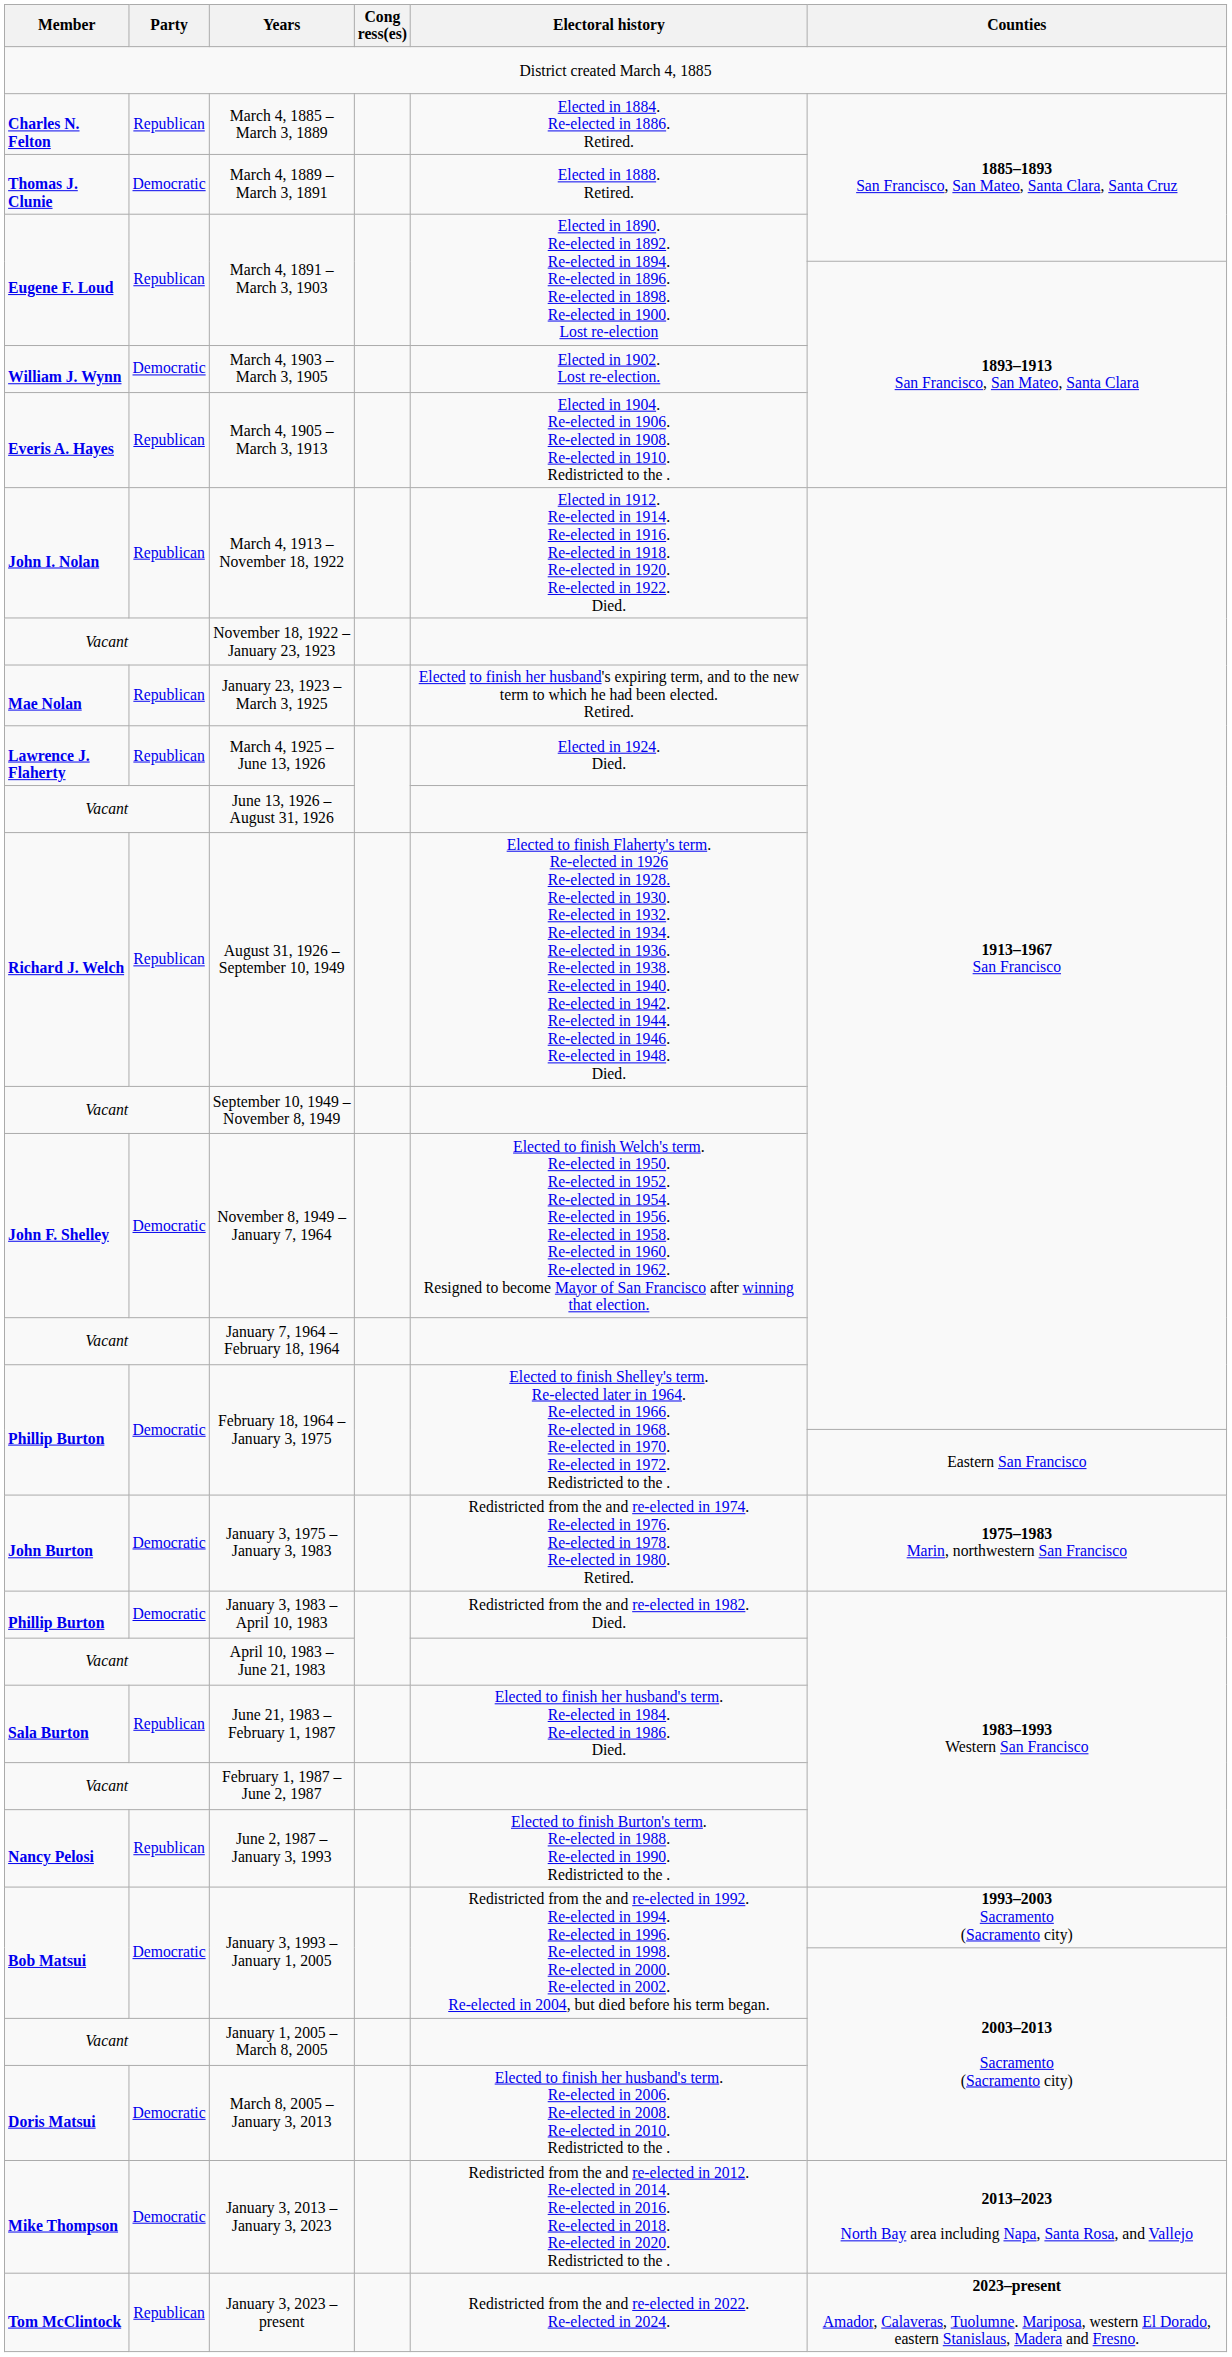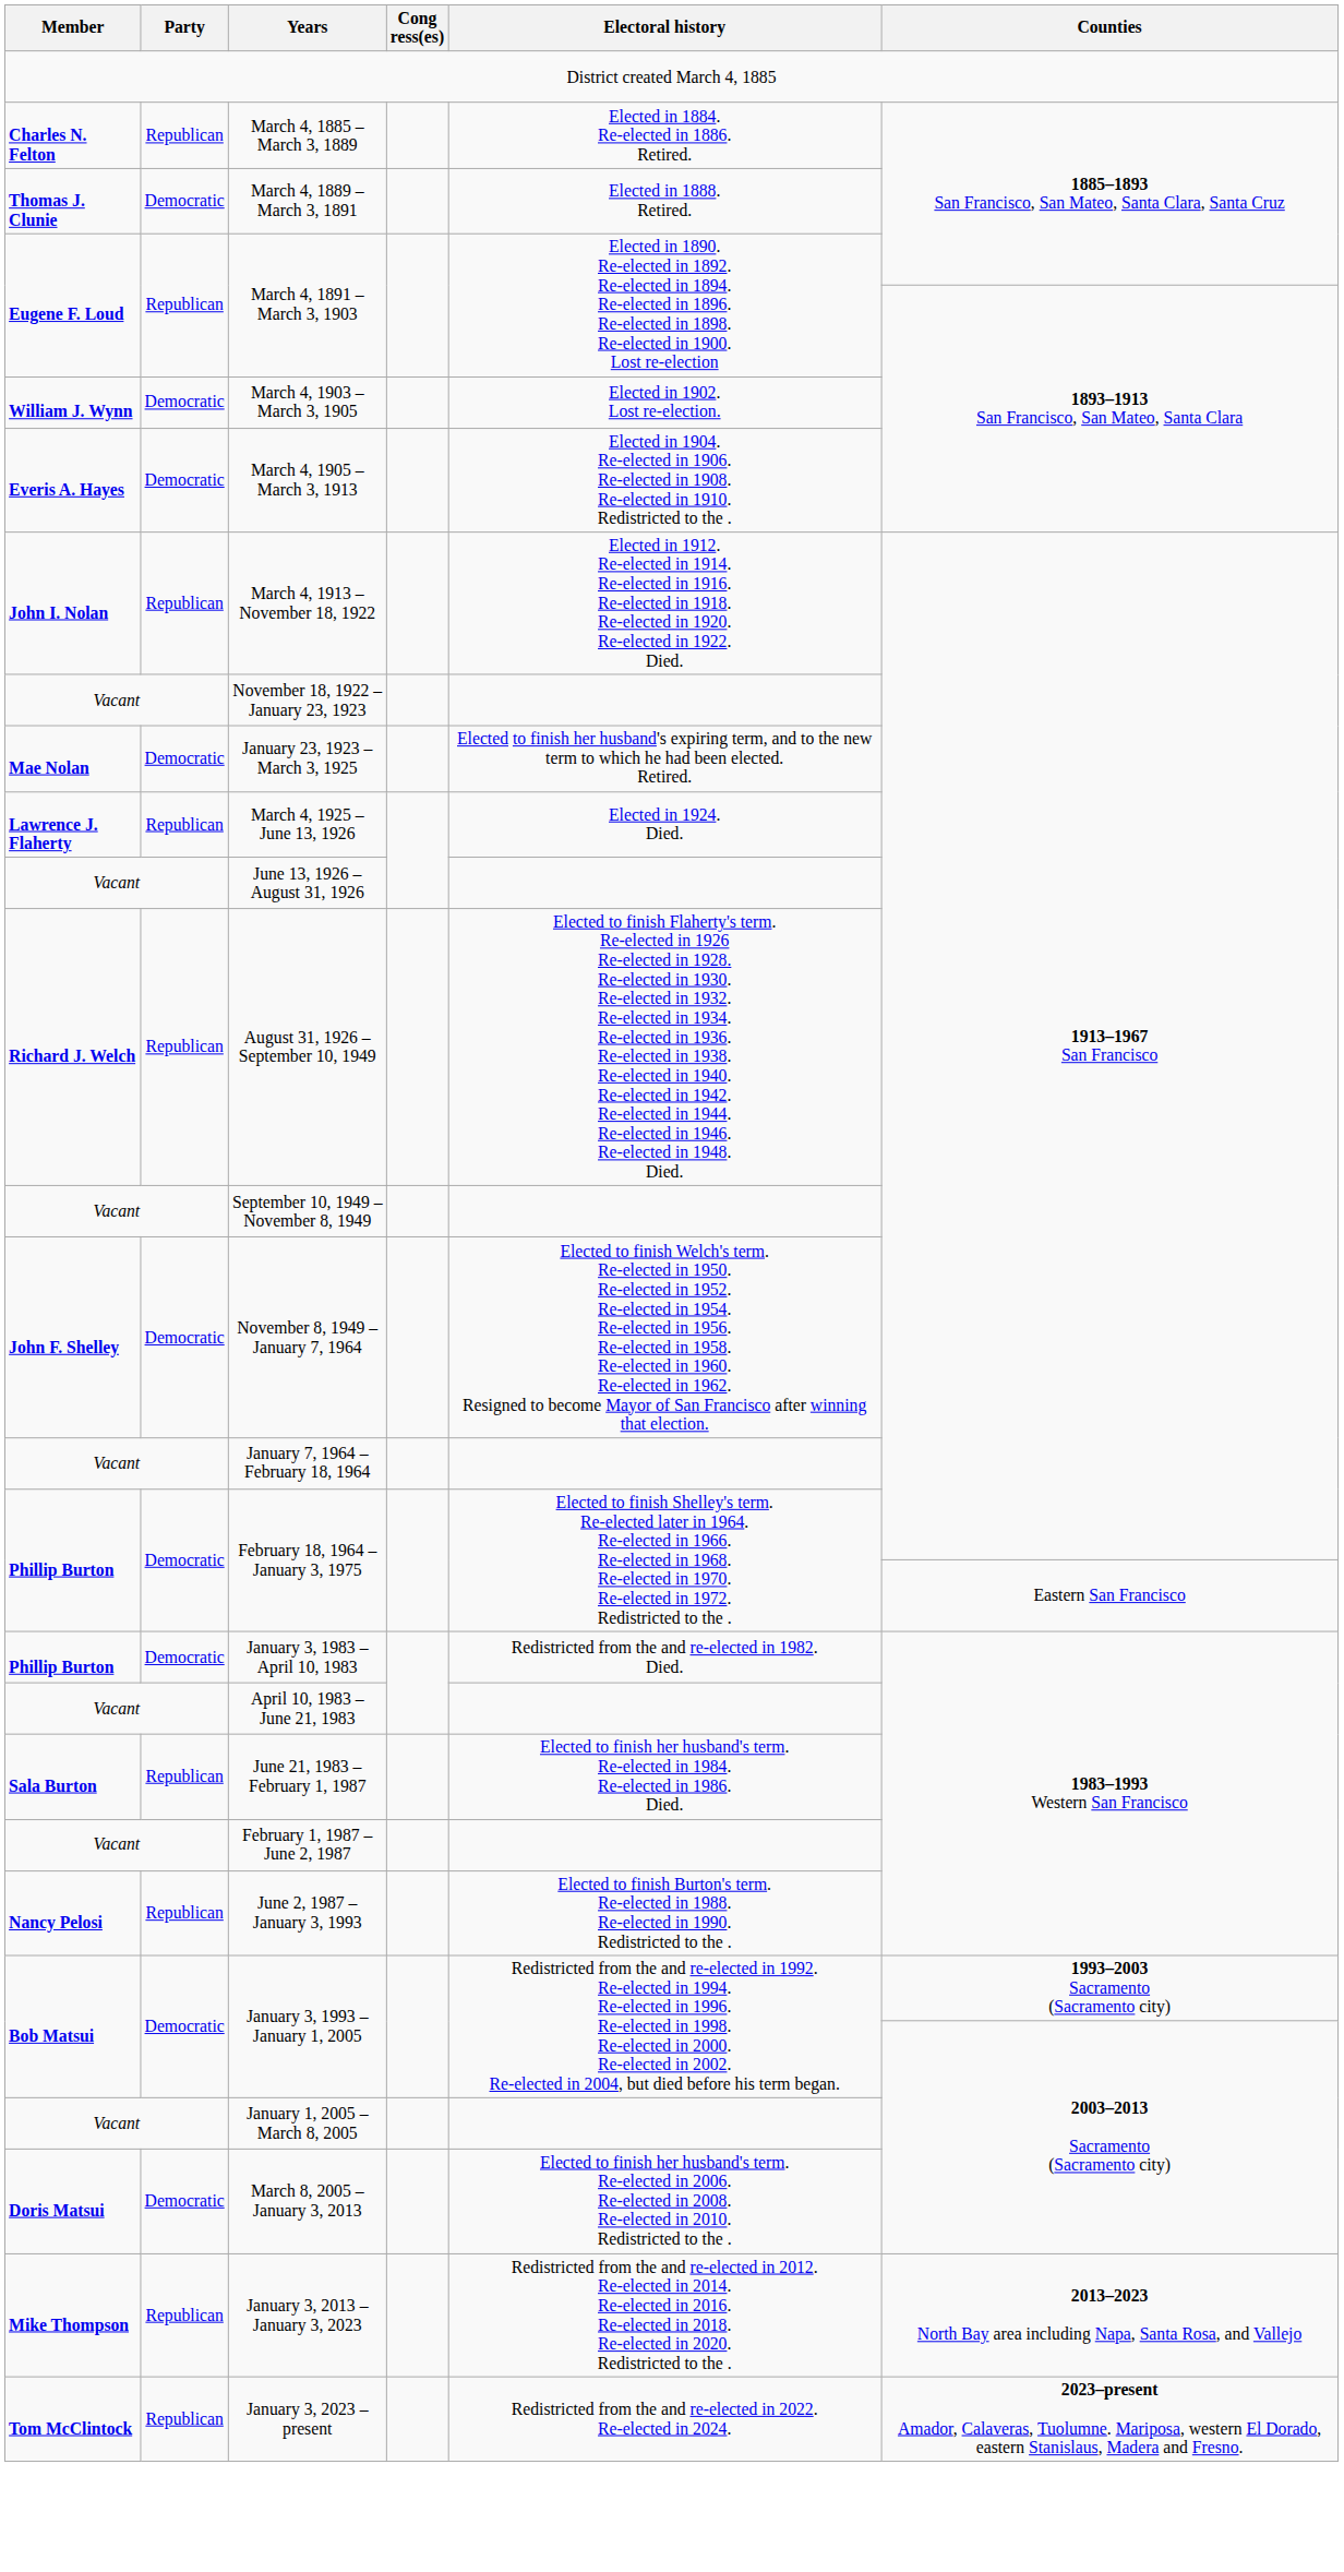 <table class=wikitable style="text-align:center">
 <tr>
 <th>Member</th>
 <th>Party</th>
 <th>Years</th>
 <th>Cong<br>ress(es)</th>
 <th>Electoral history</th>
 <th>Counties</th>
 </tr>
 <tr style="height:3em">
 <td colspan=6>District created March 4, 1885</td>
 </tr>
 <tr style="height:3em">
 <td align=left><br><strong><a href='#'>Charles N. Felton</a></strong><br></td>
 <td><a href='#'>Republican</a></td>
 <td nowrap>March 4, 1885 –<br>March 3, 1889</td>
 <td></td>
 <td><a href='#'>Elected in 1884</a>.<br><a href='#'>Re-elected in 1886</a>.<br>Retired.</td>
 <td rowspan=3><strong>1885–1893</strong><br><a href='#'>San Francisco</a>, <a href='#'>San Mateo</a>, <a href='#'>Santa Clara</a>, <a href='#'>Santa Cruz</a></td>
 </tr>
 <tr style="height:3em">
 <td align=left><br><strong><a href='#'>Thomas J. Clunie</a></strong><br></td>
 <td><a href='#'>Democratic</a></td>
 <td nowrap>March 4, 1889 –<br>March 3, 1891</td>
 <td></td>
 <td><a href='#'>Elected in 1888</a>.<br>Retired.</td>
 </tr>
 <tr style="height:3em">
 <td rowspan=2 align=left><br><strong><a href='#'>Eugene F. Loud</a></strong><br></td>
 <td rowspan=2 ><a href='#'>Republican</a></td>
 <td rowspan=2 nowrap>March 4, 1891 –<br>March 3, 1903</td>
 <td rowspan=2></td>
 <td rowspan=2><a href='#'>Elected in 1890</a>.<br><a href='#'>Re-elected in 1892</a>.<br><a href='#'>Re-elected in 1894</a>.<br><a href='#'>Re-elected in 1896</a>.<br><a href='#'>Re-elected in 1898</a>.<br><a href='#'>Re-elected in 1900</a>.<br><a href='#'>Lost re-election</a></td>
 </tr>
 <tr style="height:3em">
 <td rowspan=3><strong>1893–1913</strong><br><a href='#'>San Francisco</a>, <a href='#'>San Mateo</a>, <a href='#'>Santa Clara</a></td>
 </tr>
 <tr style="height:3em">
 <td align=left><br><strong><a href='#'>William J. Wynn</a></strong><br></td>
 <td><a href='#'>Democratic</a></td>
 <td nowrap>March 4, 1903 –<br>March 3, 1905</td>
 <td></td>
 <td><a href='#'>Elected in 1902</a>.<br><a href='#'>Lost re-election.</a></td>
 </tr>
 <tr style="height:3em">
 <td align=left><br><strong><a href='#'>Everis A. Hayes</a></strong><br></td>
-<td><a href='#'>Republican</a></td>
+<td><a href='#'>Democratic</a></td>
 <td nowrap>March 4, 1905 –<br>March 3, 1913</td>
 <td></td>
 <td><a href='#'>Elected in 1904</a>.<br><a href='#'>Re-elected in 1906</a>.<br><a href='#'>Re-elected in 1908</a>.<br><a href='#'>Re-elected in 1910</a>.<br>Redistricted to the .</td>
 </tr>
 <tr style="height:3em">
 <td align=left><br><strong><a href='#'>John I. Nolan</a></strong><br></td>
 <td><a href='#'>Republican</a></td>
 <td nowrap>March 4, 1913 –<br>November 18, 1922</td>
 <td></td>
 <td><a href='#'>Elected in 1912</a>.<br><a href='#'>Re-elected in 1914</a>.<br><a href='#'>Re-elected in 1916</a>.<br><a href='#'>Re-elected in 1918</a>.<br><a href='#'>Re-elected in 1920</a>.<br><a href='#'>Re-elected in 1922</a>.<br>Died.</td>
 <td rowspan=10><strong>1913–1967</strong><br><a href='#'>San Francisco</a></td>
 </tr>
 <tr style="height:3em">
 <td colspan=2><em>Vacant</em></td>
 <td nowrap>November 18, 1922 –<br>January 23, 1923</td>
 <td></td>
 </tr>
 <tr style="height:3em">
 <td align=left><br><strong><a href='#'>Mae Nolan</a></strong><br></td>
-<td><a href='#'>Republican</a></td>
+<td><a href='#'>Democratic</a></td>
 <td nowrap>January 23, 1923 –<br>March 3, 1925</td>
 <td></td>
 <td><a href='#'>Elected</a> <a href='#'>to finish her husband</a>'s expiring term, and to the new term to which he had been elected.<br>Retired.</td>
 </tr>
 <tr style="height:3em">
 <td align=left><br><strong><a href='#'>Lawrence J. Flaherty</a></strong><br></td>
 <td><a href='#'>Republican</a></td>
 <td nowrap>March 4, 1925 –<br>June 13, 1926</td>
 <td rowspan=2></td>
 <td><a href='#'>Elected in 1924</a>.<br>Died.</td>
 </tr>
 <tr style="height:3em">
 <td colspan=2><em>Vacant</em></td>
 <td nowrap>June 13, 1926 –<br>August 31, 1926</td>
 </tr>
 <tr style="height:3em">
 <td align=left><br><strong><a href='#'>Richard J. Welch</a></strong><br></td>
 <td><a href='#'>Republican</a></td>
 <td nowrap>August 31, 1926 –<br>September 10, 1949</td>
 <td></td>
 <td><a href='#'>Elected to finish Flaherty's term</a>.<br><a href='#'>Re-elected in 1926</a><br><a href='#'>Re-elected in 1928.</a><br><a href='#'>Re-elected in 1930</a>.<br><a href='#'>Re-elected in 1932</a>.<br><a href='#'>Re-elected in 1934</a>.<br><a href='#'>Re-elected in 1936</a>.<br><a href='#'>Re-elected in 1938</a>.<br><a href='#'>Re-elected in 1940</a>.<br><a href='#'>Re-elected in 1942</a>.<br><a href='#'>Re-elected in 1944</a>.<br><a href='#'>Re-elected in 1946</a>.<br><a href='#'>Re-elected in 1948</a>.<br>Died.</td>
 </tr>
 <tr style="height:3em">
 <td colspan=2><em>Vacant</em></td>
 <td nowrap>September 10, 1949 –<br>November 8, 1949</td>
 <td></td>
 </tr>
 <tr style="height:3em">
 <td align=left><br><strong><a href='#'>John F. Shelley</a></strong><br></td>
 <td><a href='#'>Democratic</a></td>
 <td nowrap>November 8, 1949 –<br>January 7, 1964</td>
 <td></td>
 <td><a href='#'>Elected to finish Welch's term</a>.<br><a href='#'>Re-elected in 1950</a>.<br><a href='#'>Re-elected in 1952</a>.<br><a href='#'>Re-elected in 1954</a>.<br><a href='#'>Re-elected in 1956</a>.<br><a href='#'>Re-elected in 1958</a>.<br><a href='#'>Re-elected in 1960</a>.<br><a href='#'>Re-elected in 1962</a>.<br>Resigned to become <a href='#'>Mayor of San Francisco</a> after <a href='#'>winning that election.</a></td>
 </tr>
 <tr style="height:3em">
 <td colspan=2><em>Vacant</em></td>
 <td nowrap>January 7, 1964 –<br>February 18, 1964</td>
 <td></td>
 </tr>
 <tr style="height:3em">
 <td rowspan=2 align=left><br><strong><a href='#'>Phillip Burton</a></strong><br></td>
 <td rowspan=2 ><a href='#'>Democratic</a></td>
 <td rowspan=2 nowrap>February 18, 1964 –<br>January 3, 1975</td>
 <td rowspan=2></td>
 <td rowspan=2><a href='#'>Elected to finish Shelley's term</a>.<br><a href='#'>Re-elected later in 1964</a>.<br><a href='#'>Re-elected in 1966</a>.<br><a href='#'>Re-elected in 1968</a>.<br><a href='#'>Re-elected in 1970</a>.<br><a href='#'>Re-elected in 1972</a>.<br>Redistricted to the .</td>
 </tr>
 <tr style="height:3em">
 <td>Eastern <a href='#'>San Francisco</a></td>
-</tr>
-<tr style="height:3em">
-<td align=left><br><strong><a href='#'>John Burton</a></strong><br></td>
-<td><a href='#'>Democratic</a></td>
-<td nowrap>January 3, 1975 –<br>January 3, 1983</td>
-<td></td>
-<td>Redistricted from the  and <a href='#'>re-elected in 1974</a>.<br><a href='#'>Re-elected in 1976</a>.<br><a href='#'>Re-elected in 1978</a>.<br><a href='#'>Re-elected in 1980</a>.<br>Retired.</td>
-<td><strong>1975–1983</strong><br><a href='#'>Marin</a>, northwestern <a href='#'>San Francisco</a></td>
 </tr>
 <tr style="height:3em">
 <td align=left><br><strong><a href='#'>Phillip Burton</a></strong><br></td>
 <td><a href='#'>Democratic</a></td>
 <td nowrap>January 3, 1983 –<br>April 10, 1983</td>
 <td rowspan=2></td>
 <td>Redistricted from the  and <a href='#'>re-elected in 1982</a>.<br>Died.</td>
 <td rowspan=5><strong>1983–1993</strong><br>Western <a href='#'>San Francisco</a></td>
 </tr>
 <tr style="height:3em">
 <td colspan=2><em>Vacant</em></td>
 <td nowrap>April 10, 1983 –<br>June 21, 1983</td>
 <td> </td>
 </tr>
 <tr style="height:3em">
 <td align=left><br><strong><a href='#'>Sala Burton</a></strong><br></td>
 <td><a href='#'>Republican</a></td>
 <td nowrap>June 21, 1983 –<br>February 1, 1987</td>
 <td></td>
 <td><a href='#'>Elected to finish her husband's term</a>.<br><a href='#'>Re-elected in 1984</a>.<br><a href='#'>Re-elected in 1986</a>.<br>Died.</td>
 </tr>
 <tr style="height:3em">
 <td colspan=2><em>Vacant</em></td>
 <td nowrap>February 1, 1987 –<br>June 2, 1987</td>
 <td></td>
 </tr>
 <tr style="height:3em">
 <td align=left><br><strong><a href='#'>Nancy Pelosi</a></strong><br></td>
 <td><a href='#'>Republican</a></td>
 <td nowrap>June 2, 1987 –<br>January 3, 1993</td>
 <td></td>
 <td><a href='#'>Elected to finish Burton's term</a>.<br><a href='#'>Re-elected in 1988</a>.<br><a href='#'>Re-elected in 1990</a>.<br>Redistricted to the .</td>
 </tr>
 <tr style="height:3em">
 <td rowspan=2 align=left><br><strong><a href='#'>Bob Matsui</a></strong><br></td>
 <td rowspan=2 ><a href='#'>Democratic</a></td>
 <td rowspan=2 nowrap>January 3, 1993 –<br>January 1, 2005</td>
 <td rowspan=2></td>
 <td rowspan=2>Redistricted from the  and <a href='#'>re-elected in 1992</a>.<br><a href='#'>Re-elected in 1994</a>.<br><a href='#'>Re-elected in 1996</a>.<br><a href='#'>Re-elected in 1998</a>.<br><a href='#'>Re-elected in 2000</a>.<br><a href='#'>Re-elected in 2002</a>.<br><a href='#'>Re-elected in 2004</a>, but died before his term began.</td>
 <td><strong>1993–2003</strong><br><a href='#'>Sacramento</a><br>(<a href='#'>Sacramento</a> city)</td>
 </tr>
 <tr style="height:3em">
 <td rowspan=3><strong>2003–2013</strong><br><br><a href='#'>Sacramento</a><br>(<a href='#'>Sacramento</a> city)</td>
 </tr>
 <tr style="height:3em">
 <td colspan=2><em>Vacant</em></td>
 <td nowrap>January 1, 2005 –<br>March 8, 2005</td>
 <td></td>
 </tr>
 <tr style="height:3em">
 <td align=left><br><strong><a href='#'>Doris Matsui</a></strong><br></td>
 <td><a href='#'>Democratic</a></td>
 <td nowrap>March 8, 2005 –<br>January 3, 2013</td>
 <td></td>
 <td><a href='#'>Elected to finish her husband's term</a>.<br><a href='#'>Re-elected in 2006</a>.<br><a href='#'>Re-elected in 2008</a>.<br><a href='#'>Re-elected in 2010</a>.<br>Redistricted to the .</td>
 </tr>
 <tr style="height:3em">
 <td align=left><br><strong><a href='#'>Mike Thompson</a></strong><br></td>
-<td><a href='#'>Democratic</a></td>
+<td><a href='#'>Republican</a></td>
 <td nowrap>January 3, 2013 –<br>January 3, 2023</td>
 <td></td>
 <td>Redistricted from the  and <a href='#'>re-elected in 2012</a>.<br><a href='#'>Re-elected in 2014</a>.<br><a href='#'>Re-elected in 2016</a>.<br><a href='#'>Re-elected in 2018</a>.<br><a href='#'>Re-elected in 2020</a>.<br>Redistricted to the .</td>
 <td><strong>2013–2023</strong><br><br><a href='#'>North Bay</a> area including <a href='#'>Napa</a>, <a href='#'>Santa Rosa</a>, and <a href='#'>Vallejo</a></td>
 </tr>
 <tr style="height:3em">
 <td align=left><br><strong><a href='#'>Tom McClintock</a></strong><br></td>
 <td><a href='#'>Republican</a></td>
 <td nowrap>January 3, 2023 –<br>present</td>
 <td></td>
 <td>Redistricted from the  and <a href='#'>re-elected in 2022</a>.<br><a href='#'>Re-elected in 2024</a>.</td>
 <td><strong>2023–present</strong><br><br><a href='#'>Amador</a>, <a href='#'>Calaveras</a>, <a href='#'>Tuolumne</a>. <a href='#'>Mariposa</a>, western <a href='#'>El Dorado</a>, eastern <a href='#'>Stanislaus</a>, <a href='#'>Madera</a> and <a href='#'>Fresno</a>.</td>
 </tr>
 </table>
